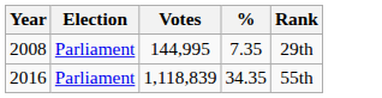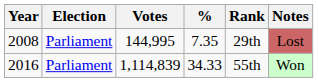 <table class="wikitable" style="text-align:center;">
 <tr>
 <th>Year</th>
 <th>Election</th>
 <th>Votes</th>
 <th>%</th>
 <th>Rank</th>
+<th>Notes</th>
 </tr>
 <tr>
 <td>2008</td>
 <td><a href='#'>Parliament</a></td>
 <td>144,995</td>
 <td>7.35</td>
 <td>29th</td>
+<td style="background-color:#C66">Lost</td>
 </tr>
 <tr>
 <td>2016</td>
 <td><a href='#'>Parliament</a></td>
-<td> 1,118,839</td>
-<td> 34.35</td>
+<td> 1,114,839</td>
+<td> 34.33</td>
 <td>55th</td>
+<td style="background-color:#CCFFCC">Won</td>
 </tr>
 </table>
